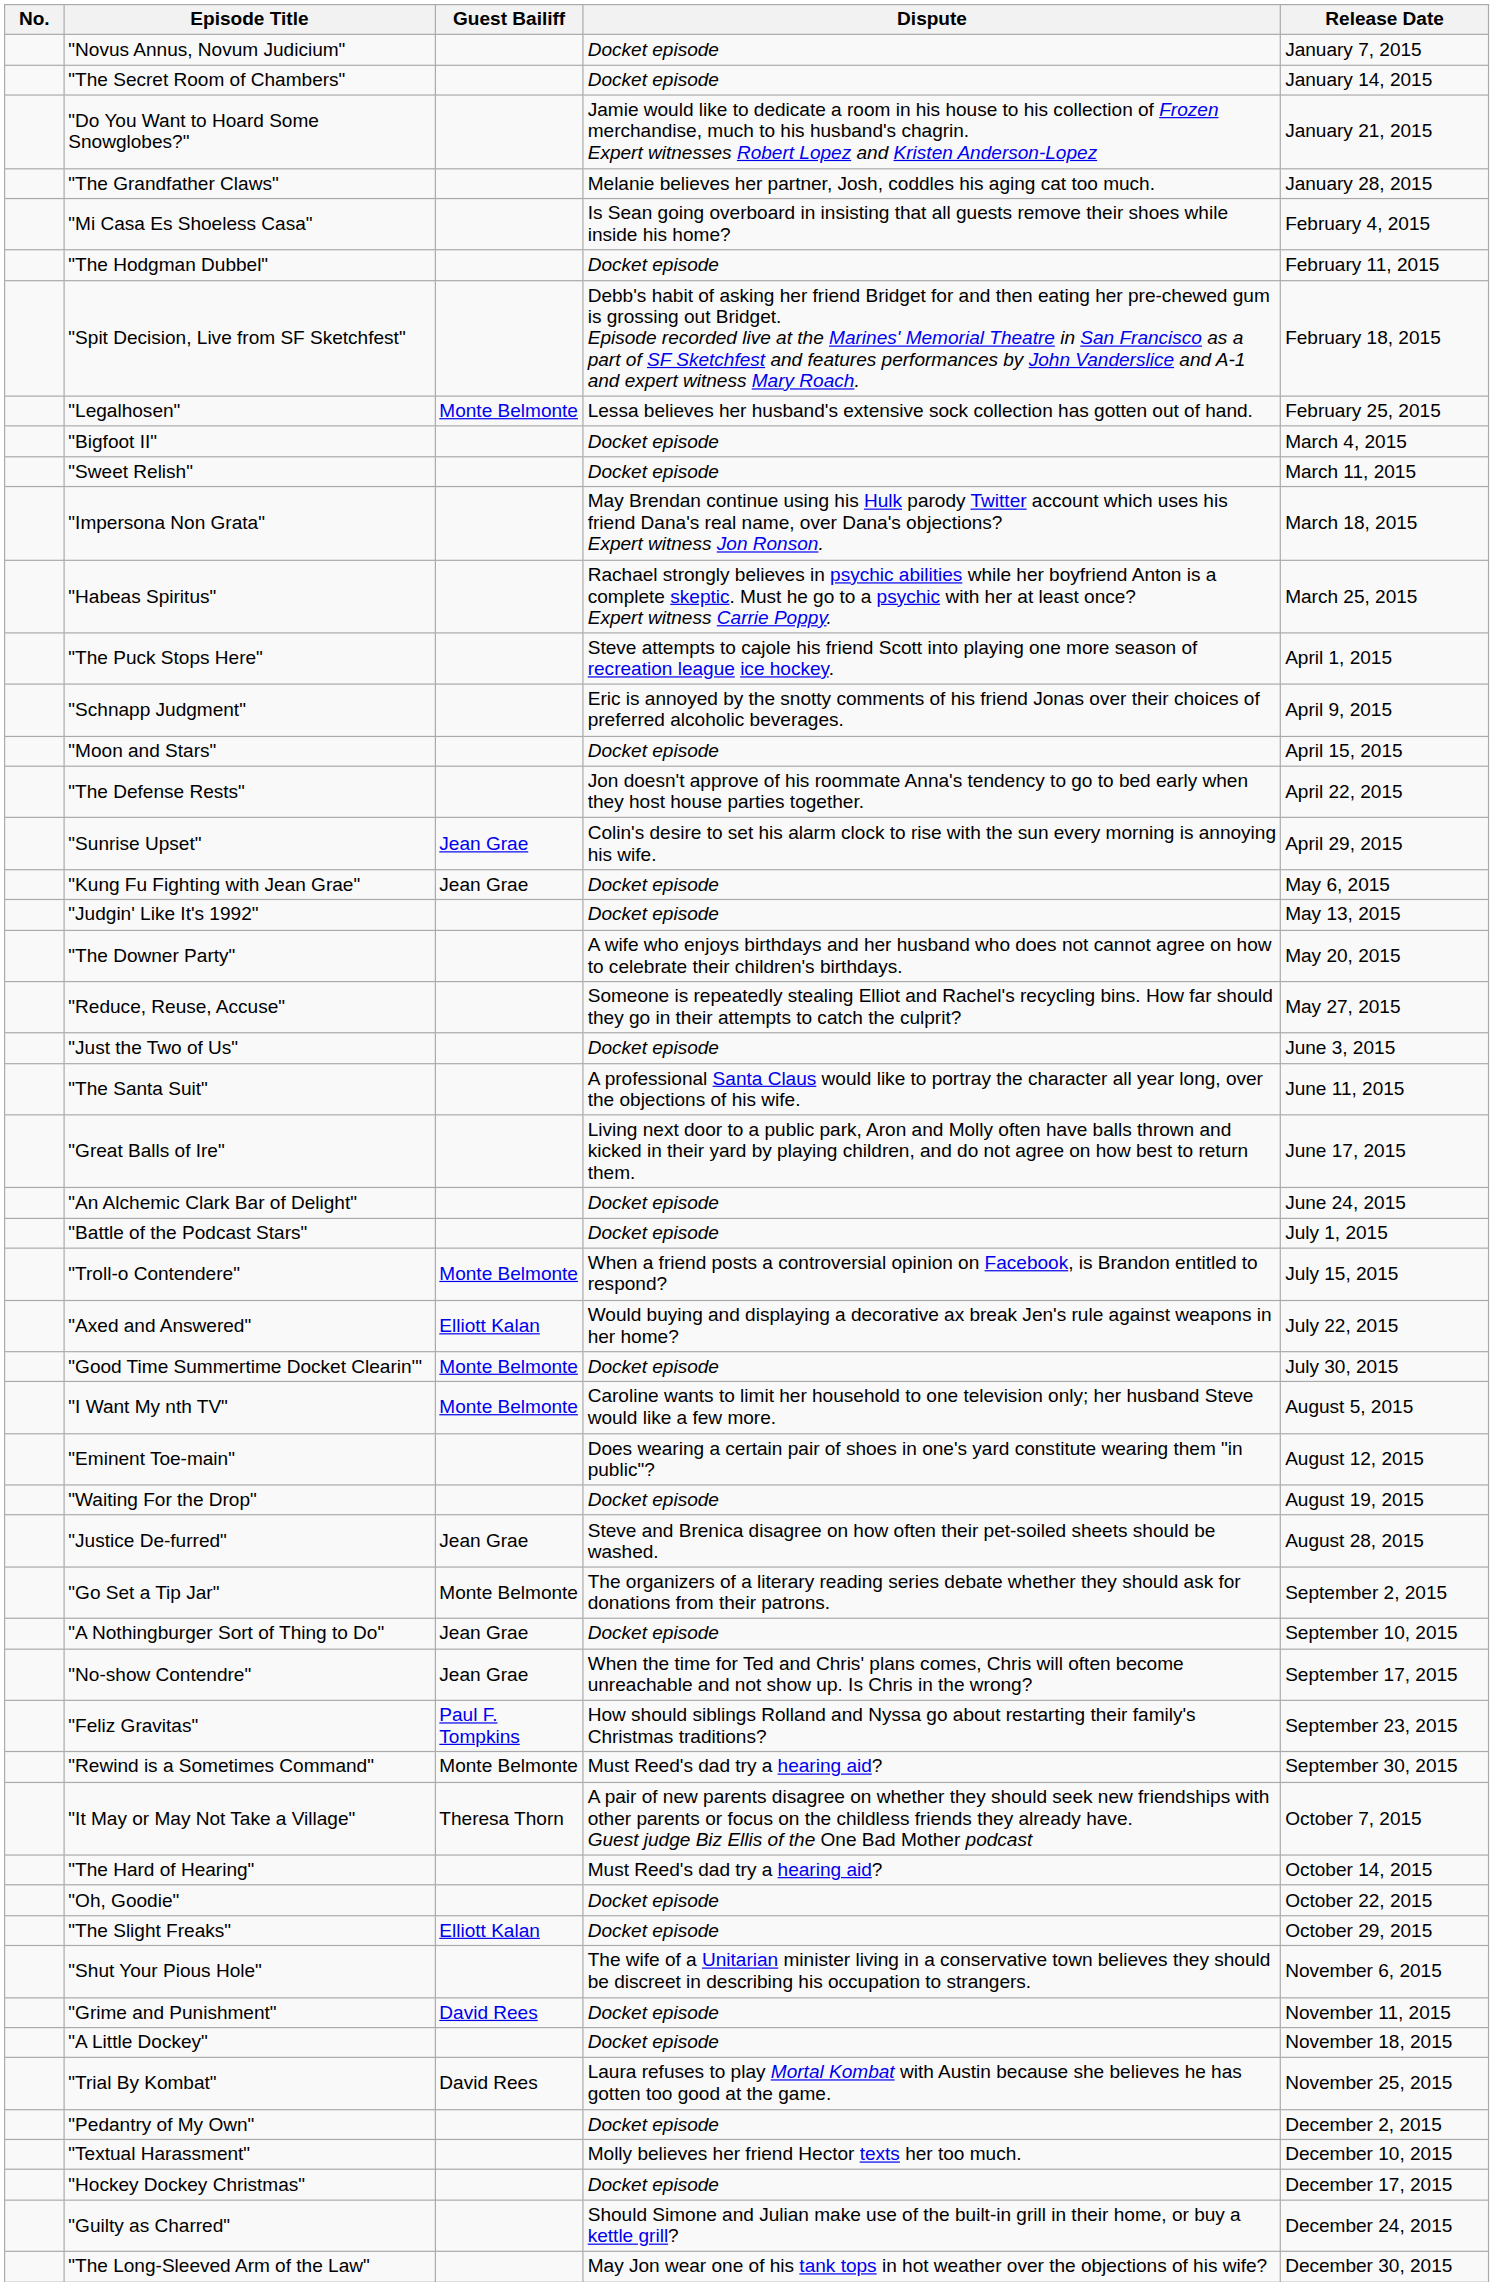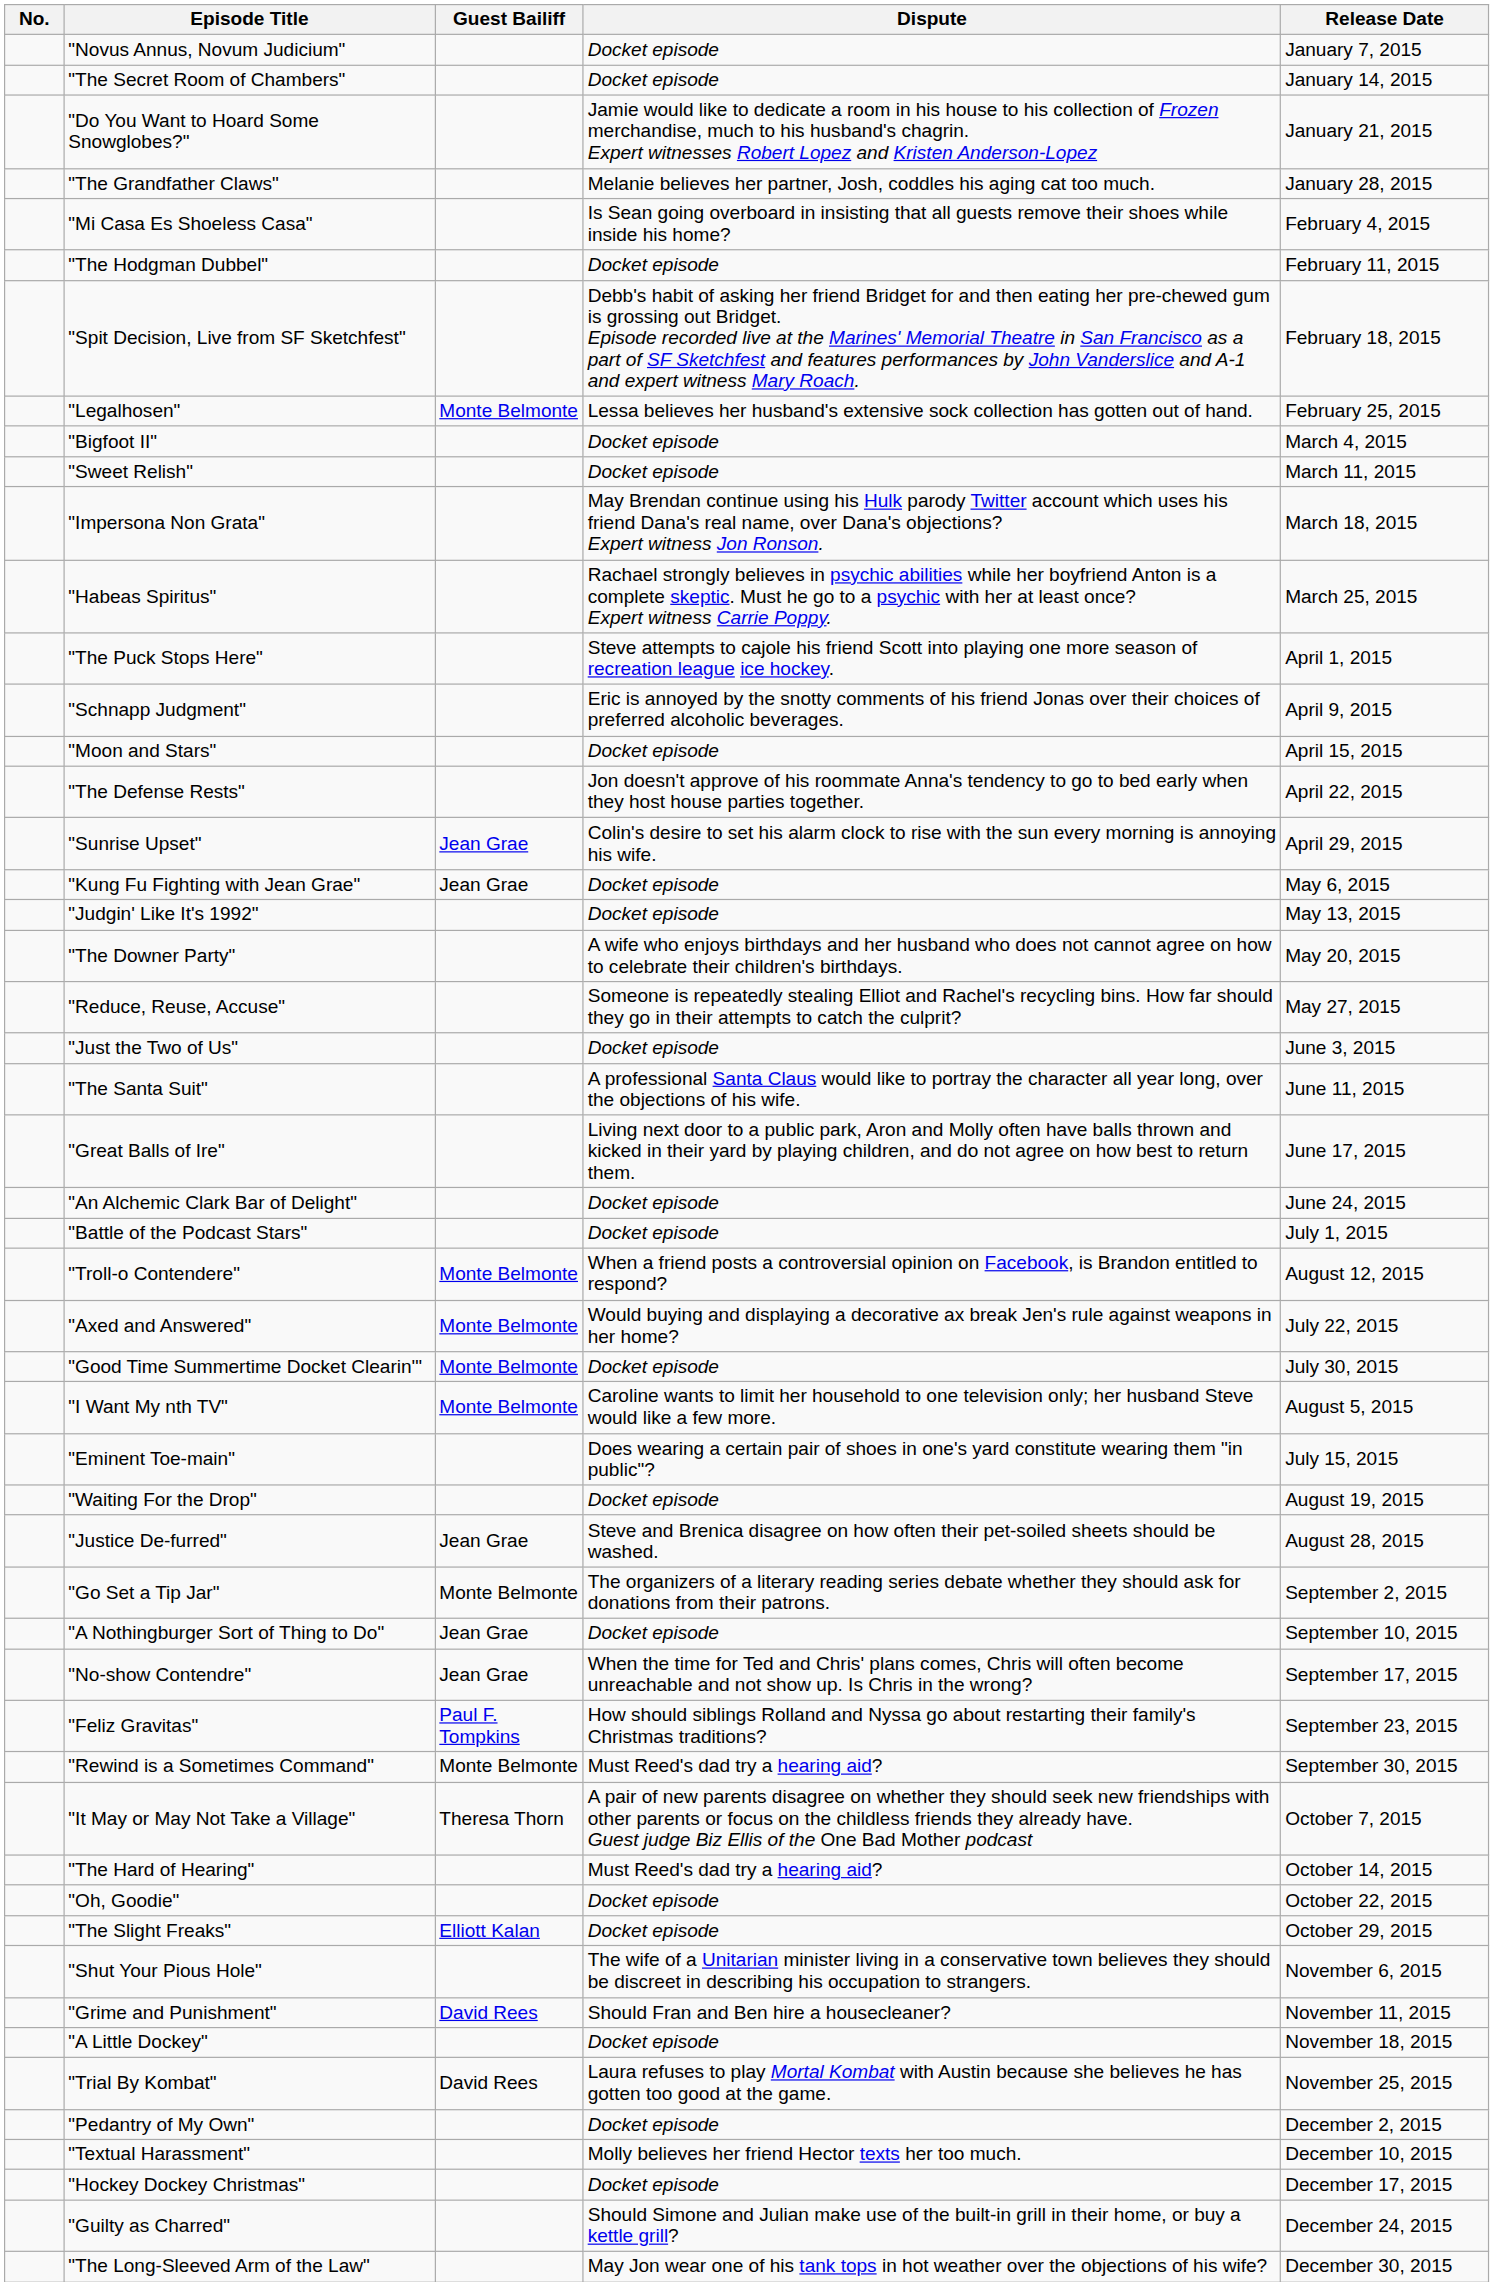 <table class="wikitable">
 <tr>
 <th width="4%">No.</th>
 <th width="25%">Episode Title</th>
 <th width="10%">Guest Bailiff</th>
 <th width="47%">Dispute</th>
 <th width="14%">Release Date</th>
 </tr>
 <tr>
 <td></td>
 <td>"Novus Annus, Novum Judicium"</td>
 <td></td>
 <td><em>Docket episode</em></td>
 <td>January 7, 2015</td>
 </tr>
 <tr>
 <td></td>
 <td>"The Secret Room of Chambers"</td>
 <td></td>
 <td><em>Docket episode</em></td>
 <td>January 14, 2015</td>
 </tr>
 <tr>
 <td></td>
 <td>"Do You Want to Hoard Some Snowglobes?"</td>
 <td></td>
 <td>Jamie would like to dedicate a room in his house to his collection of <em><a href='#'>Frozen</a></em> merchandise, much to his husband's chagrin.<br><em>Expert witnesses <a href='#'>Robert Lopez</a> and <a href='#'>Kristen Anderson-Lopez</a></em></td>
 <td>January 21, 2015</td>
 </tr>
 <tr>
 <td></td>
 <td>"The Grandfather Claws"</td>
 <td></td>
 <td>Melanie believes her partner, Josh, coddles his aging cat too much.</td>
 <td>January 28, 2015</td>
 </tr>
 <tr>
 <td></td>
 <td>"Mi Casa Es Shoeless Casa"</td>
 <td></td>
 <td>Is Sean going overboard in insisting that all guests remove their shoes while inside his home?</td>
 <td>February 4, 2015</td>
 </tr>
 <tr>
 <td></td>
 <td>"The Hodgman Dubbel"</td>
 <td></td>
 <td><em>Docket episode</em></td>
 <td>February 11, 2015</td>
 </tr>
 <tr>
 <td></td>
 <td>"Spit Decision, Live from SF Sketchfest"</td>
 <td></td>
 <td>Debb's habit of asking her friend Bridget for and then eating her pre-chewed gum is grossing out Bridget.<br><em>Episode recorded live at the <a href='#'>Marines' Memorial Theatre</a> in <a href='#'>San Francisco</a> as a part of <a href='#'>SF Sketchfest</a> and features performances by <a href='#'>John Vanderslice</a> and A-1 and expert witness <a href='#'>Mary Roach</a>.</em></td>
 <td>February 18, 2015</td>
 </tr>
 <tr>
 <td></td>
 <td>"Legalhosen"</td>
 <td><a href='#'>Monte Belmonte</a></td>
 <td>Lessa believes her husband's extensive sock collection has gotten out of hand.</td>
 <td>February 25, 2015</td>
 </tr>
 <tr>
 <td></td>
 <td>"Bigfoot II"</td>
 <td></td>
 <td><em>Docket episode</em></td>
 <td>March 4, 2015</td>
 </tr>
 <tr>
 <td></td>
 <td>"Sweet Relish"</td>
 <td></td>
 <td><em>Docket episode</em></td>
 <td>March 11, 2015</td>
 </tr>
 <tr>
 <td></td>
 <td>"Impersona Non Grata"</td>
 <td></td>
 <td>May Brendan continue using his <a href='#'>Hulk</a> parody <a href='#'>Twitter</a> account which uses his friend Dana's real name, over Dana's objections?<br><em>Expert witness <a href='#'>Jon Ronson</a>.</em></td>
 <td>March 18, 2015</td>
 </tr>
 <tr>
 <td></td>
 <td>"Habeas Spiritus"</td>
 <td></td>
 <td>Rachael strongly believes in <a href='#'>psychic abilities</a> while her boyfriend Anton is a complete <a href='#'>skeptic</a>. Must he go to a <a href='#'>psychic</a> with her at least once?<br><em>Expert witness <a href='#'>Carrie Poppy</a>.</em></td>
 <td>March 25, 2015</td>
 </tr>
 <tr>
 <td></td>
 <td>"The Puck Stops Here"</td>
 <td></td>
 <td>Steve attempts to cajole his friend Scott into playing one more season of <a href='#'>recreation league</a> <a href='#'>ice hockey</a>.</td>
 <td>April 1, 2015</td>
 </tr>
 <tr>
 <td></td>
 <td>"Schnapp Judgment"</td>
 <td></td>
 <td>Eric is annoyed by the snotty comments of his friend Jonas over their choices of preferred alcoholic beverages.</td>
 <td>April 9, 2015</td>
 </tr>
 <tr>
 <td></td>
 <td>"Moon and Stars"</td>
 <td></td>
 <td><em>Docket episode</em></td>
 <td>April 15, 2015</td>
 </tr>
 <tr>
 <td></td>
 <td>"The Defense Rests"</td>
 <td></td>
 <td>Jon doesn't approve of his roommate Anna's tendency to go to bed early when they host house parties together.</td>
 <td>April 22, 2015</td>
 </tr>
 <tr>
 <td></td>
 <td>"Sunrise Upset"</td>
 <td><a href='#'>Jean Grae</a></td>
 <td>Colin's desire to set his alarm clock to rise with the sun every morning is annoying his wife.</td>
 <td>April 29, 2015</td>
 </tr>
 <tr>
 <td></td>
 <td>"Kung Fu Fighting with Jean Grae"</td>
 <td>Jean Grae</td>
 <td><em>Docket episode</em></td>
 <td>May 6, 2015</td>
 </tr>
 <tr>
 <td></td>
 <td>"Judgin' Like It's 1992"</td>
 <td></td>
 <td><em>Docket episode</em></td>
 <td>May 13, 2015</td>
 </tr>
 <tr>
 <td></td>
 <td>"The Downer Party"</td>
 <td></td>
 <td>A wife who enjoys birthdays and her husband who does not cannot agree on how to celebrate their children's birthdays.</td>
 <td>May 20, 2015</td>
 </tr>
 <tr>
 <td></td>
 <td>"Reduce, Reuse, Accuse"</td>
 <td></td>
 <td>Someone is repeatedly stealing Elliot and Rachel's recycling bins. How far should they go in their attempts to catch the culprit?</td>
 <td>May 27, 2015</td>
 </tr>
 <tr>
 <td></td>
 <td>"Just the Two of Us"</td>
 <td></td>
 <td><em>Docket episode</em></td>
 <td>June 3, 2015</td>
 </tr>
 <tr>
 <td></td>
 <td>"The Santa Suit"</td>
 <td></td>
 <td>A professional <a href='#'>Santa Claus</a> would like to portray the character all year long, over the objections of his wife.</td>
 <td>June 11, 2015</td>
 </tr>
 <tr>
 <td></td>
 <td>"Great Balls of Ire"</td>
 <td></td>
 <td>Living next door to a public park, Aron and Molly often have balls thrown and kicked in their yard by playing children, and do not agree on how best to return them.</td>
 <td>June 17, 2015</td>
 </tr>
 <tr>
 <td></td>
 <td>"An Alchemic Clark Bar of Delight"</td>
 <td></td>
 <td><em>Docket episode</em></td>
 <td>June 24, 2015</td>
 </tr>
 <tr>
 <td></td>
 <td>"Battle of the Podcast Stars"</td>
 <td></td>
 <td><em>Docket episode</em></td>
 <td>July 1, 2015</td>
 </tr>
 <tr>
 <td></td>
 <td>"Troll-o Contendere"</td>
 <td><a href='#'>Monte Belmonte</a></td>
 <td>When a friend posts a controversial opinion on <a href='#'>Facebook</a>, is Brandon entitled to respond?</td>
-<td>July 15, 2015</td>
+<td>August 12, 2015</td>
 </tr>
 <tr>
 <td></td>
 <td>"Axed and Answered"</td>
-<td><a href='#'>Elliott Kalan</a></td>
+<td><a href='#'>Monte Belmonte</a></td>
 <td>Would buying and displaying a decorative ax break Jen's rule against weapons in her home?</td>
 <td>July 22, 2015</td>
 </tr>
 <tr>
 <td></td>
 <td>"Good Time Summertime Docket Clearin'"</td>
 <td><a href='#'>Monte Belmonte</a></td>
 <td><em>Docket episode</em></td>
 <td>July 30, 2015</td>
 </tr>
 <tr>
 <td></td>
 <td>"I Want My nth TV"</td>
 <td><a href='#'>Monte Belmonte</a></td>
 <td>Caroline wants to limit her household to one television only; her husband Steve would like a few more.</td>
 <td>August 5, 2015</td>
 </tr>
 <tr>
 <td></td>
 <td>"Eminent Toe-main"</td>
 <td></td>
 <td>Does wearing a certain pair of shoes in one's yard constitute wearing them "in public"?</td>
-<td>August 12, 2015</td>
+<td>July 15, 2015</td>
 </tr>
 <tr>
 <td></td>
 <td>"Waiting For the Drop"</td>
 <td></td>
 <td><em>Docket episode</em></td>
 <td>August 19, 2015</td>
 </tr>
 <tr>
 <td></td>
 <td>"Justice De-furred"</td>
 <td>Jean Grae</td>
 <td>Steve and Brenica disagree on how often their pet-soiled sheets should be washed.</td>
 <td>August 28, 2015</td>
 </tr>
 <tr>
 <td></td>
 <td>"Go Set a Tip Jar"</td>
 <td>Monte Belmonte</td>
 <td>The organizers of a literary reading series debate whether they should ask for donations from their patrons.</td>
 <td>September 2, 2015</td>
 </tr>
 <tr>
 <td></td>
 <td>"A Nothingburger Sort of Thing to Do"</td>
 <td>Jean Grae</td>
 <td><em>Docket episode</em></td>
 <td>September 10, 2015</td>
 </tr>
 <tr>
 <td></td>
 <td>"No-show Contendre"</td>
 <td>Jean Grae</td>
 <td>When the time for Ted and Chris' plans comes, Chris will often become unreachable and not show up. Is Chris in the wrong?</td>
 <td>September 17, 2015</td>
 </tr>
 <tr>
 <td></td>
 <td>"Feliz Gravitas"</td>
 <td><a href='#'>Paul F. Tompkins</a></td>
 <td>How should siblings Rolland and Nyssa go about restarting their family's Christmas traditions?</td>
 <td>September 23, 2015</td>
 </tr>
 <tr>
 <td></td>
 <td>"Rewind is a Sometimes Command"</td>
 <td>Monte Belmonte</td>
 <td>Must Reed's dad try a <a href='#'>hearing aid</a>?</td>
 <td>September 30, 2015</td>
 </tr>
 <tr>
 <td></td>
 <td>"It May or May Not Take a Village"</td>
 <td>Theresa Thorn</td>
 <td>A pair of new parents disagree on whether they should seek new friendships with other parents or focus on the childless friends they already have.<br><em>Guest judge Biz Ellis of the</em> One Bad Mother <em>podcast</em></td>
 <td>October 7, 2015</td>
 </tr>
 <tr>
 <td></td>
 <td>"The Hard of Hearing"</td>
 <td></td>
 <td>Must Reed's dad try a <a href='#'>hearing aid</a>?</td>
 <td>October 14, 2015</td>
 </tr>
 <tr>
 <td></td>
 <td>"Oh, Goodie"</td>
 <td></td>
 <td><em>Docket episode</em></td>
 <td>October 22, 2015</td>
 </tr>
 <tr>
 <td></td>
 <td>"The Slight Freaks"</td>
 <td><a href='#'>Elliott Kalan</a></td>
 <td><em>Docket episode</em></td>
 <td>October 29, 2015</td>
 </tr>
 <tr>
 <td></td>
 <td>"Shut Your Pious Hole"</td>
 <td></td>
 <td>The wife of a <a href='#'>Unitarian</a> minister living in a conservative town believes they should be discreet in describing his occupation to strangers.</td>
 <td>November 6, 2015</td>
 </tr>
 <tr>
 <td></td>
 <td>"Grime and Punishment"</td>
 <td><a href='#'>David Rees</a></td>
-<td><em>Docket episode</em></td>
+<td>Should Fran and Ben hire a housecleaner?</td>
 <td>November 11, 2015</td>
 </tr>
 <tr>
 <td></td>
 <td>"A Little Dockey"</td>
 <td></td>
 <td><em>Docket episode</em></td>
 <td>November 18, 2015</td>
 </tr>
 <tr>
 <td></td>
 <td>"Trial By Kombat"</td>
 <td>David Rees</td>
 <td>Laura refuses to play <em><a href='#'>Mortal Kombat</a></em> with Austin because she believes he has gotten too good at the game.</td>
 <td>November 25, 2015</td>
 </tr>
 <tr>
 <td></td>
 <td>"Pedantry of My Own"</td>
 <td></td>
 <td><em>Docket episode</em></td>
 <td>December 2, 2015</td>
 </tr>
 <tr>
 <td></td>
 <td>"Textual Harassment"</td>
 <td></td>
 <td>Molly believes her friend Hector <a href='#'>texts</a> her too much.</td>
 <td>December 10, 2015</td>
 </tr>
 <tr>
 <td></td>
 <td>"Hockey Dockey Christmas"</td>
 <td></td>
 <td><em>Docket episode</em></td>
 <td>December 17, 2015</td>
 </tr>
 <tr>
 <td></td>
 <td>"Guilty as Charred"</td>
 <td></td>
 <td>Should Simone and Julian make use of the built-in grill in their home, or buy a <a href='#'>kettle grill</a>?</td>
 <td>December 24, 2015</td>
 </tr>
 <tr>
 <td></td>
 <td>"The Long-Sleeved Arm of the Law"</td>
 <td></td>
 <td>May Jon wear one of his <a href='#'>tank tops</a> in hot weather over the objections of his wife?</td>
 <td>December 30, 2015</td>
 </tr>
 </table>
